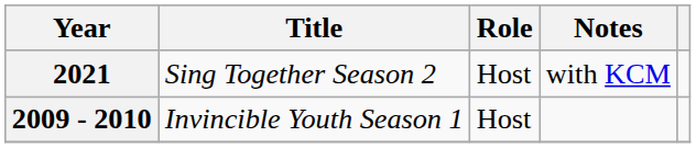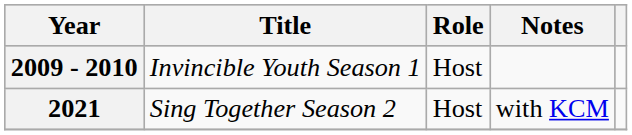 <table class="wikitable sortable plainrowheaders">
 <tr>
 <th scope="col">Year</th>
 <th scope="col">Title</th>
 <th scope="col">Role</th>
 <th scope="col">Notes</th>
 <th scope="col" class="unsortable"></th>
 </tr>
 <tr>
+<th scope="row">2009 - 2010</th>
+<td><em>Invincible Youth Season 1</em></td>
+<td>Host</td>
+<td></td>
+<td></td>
+</tr>
+<tr>
 <th scope="row">2021</th>
 <td><em>Sing Together Season 2</em></td>
 <td>Host</td>
 <td>with <a href='#'>KCM</a></td>
 <td></td>
 </tr>
 <tr>
-<th scope="row">2009 - 2010</th>
-<td><em>Invincible Youth Season 1</em></td>
-<td>Host</td>
-<td></td>
-<td></td>
-</tr>
-<tr>
 </tr>
 </table>
